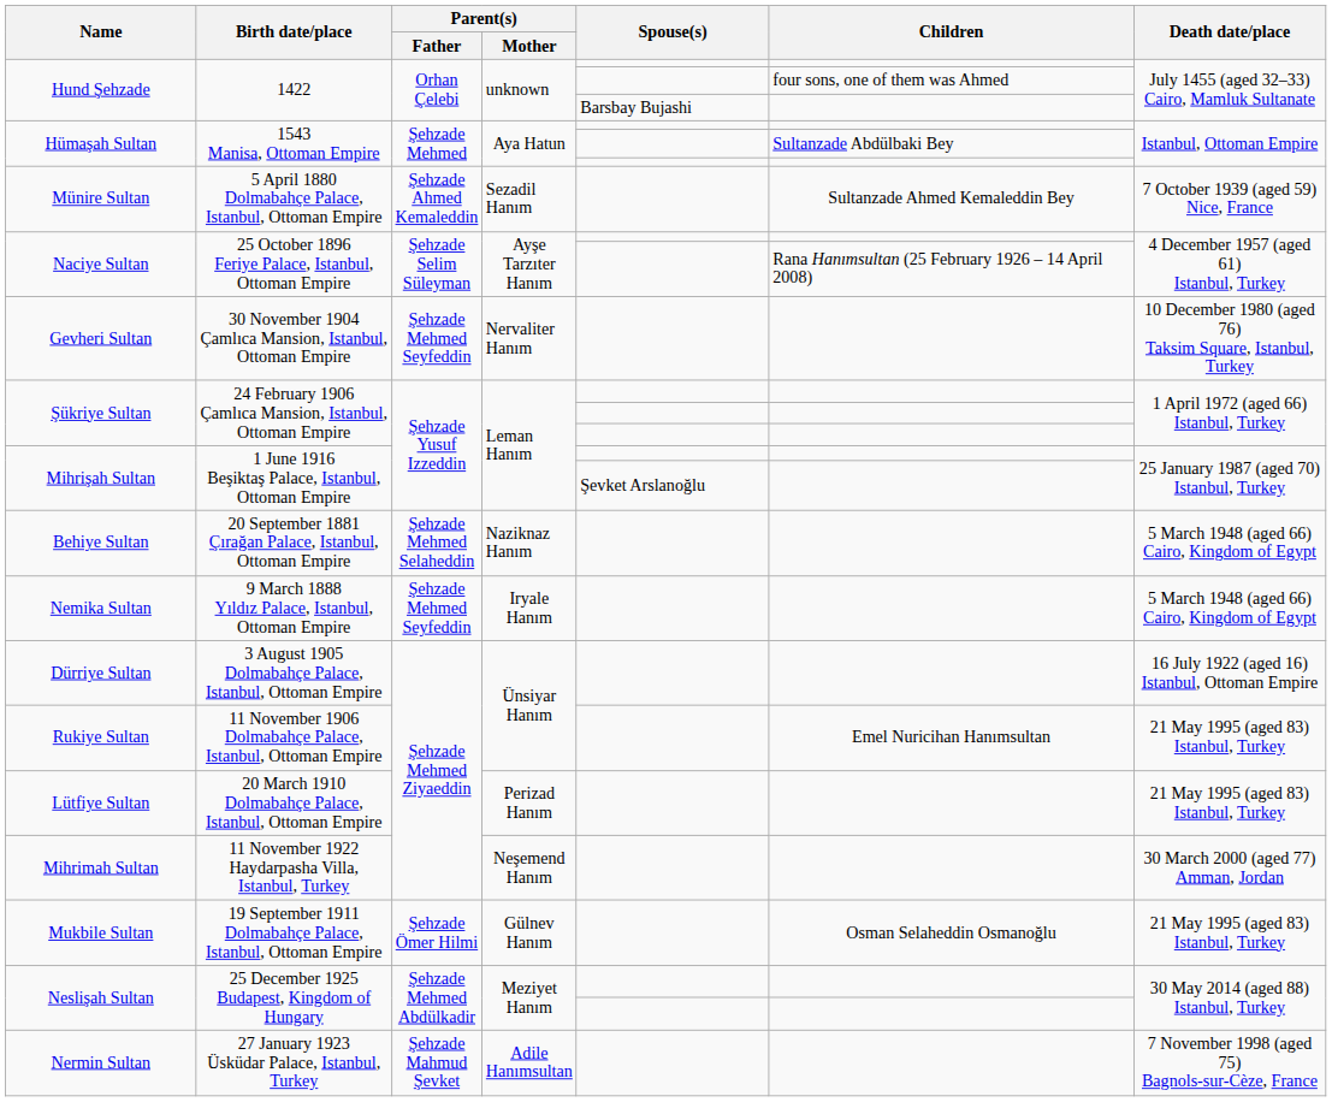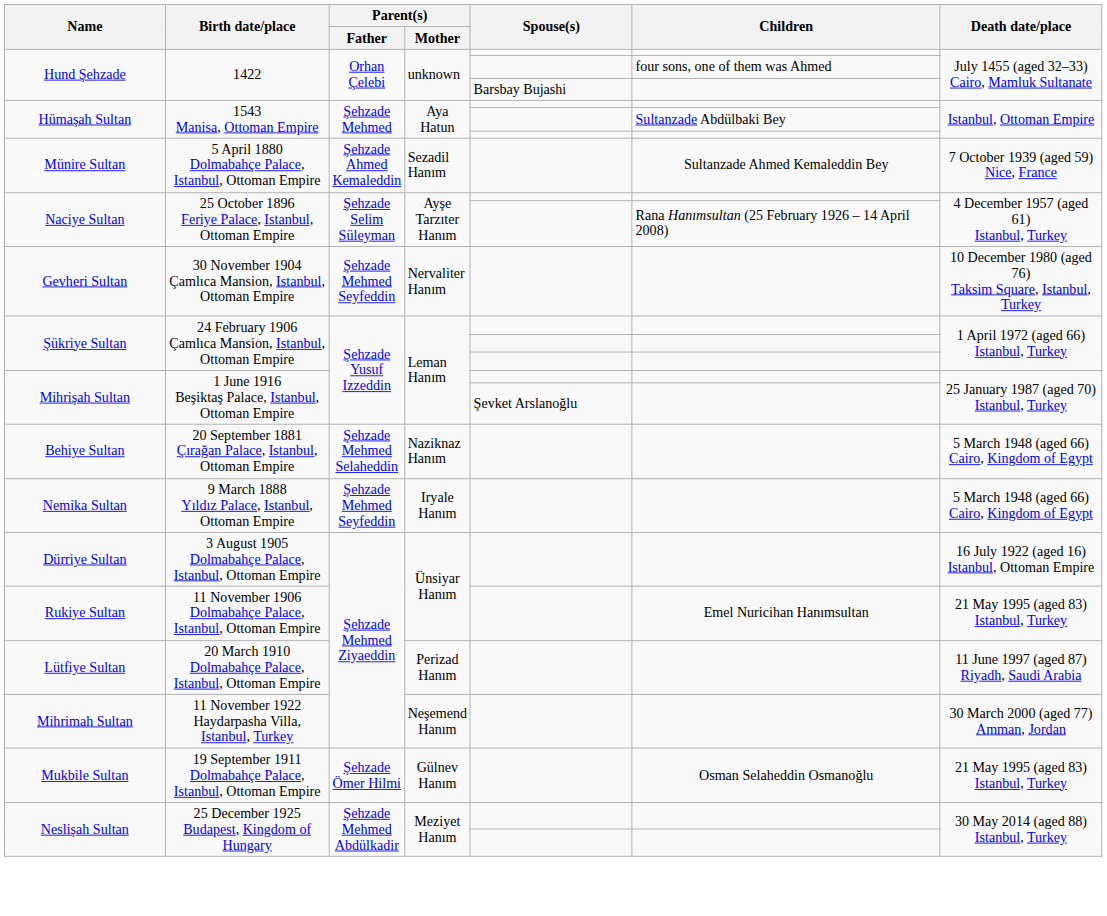 <table class="wikitable sortable">
 <tr>
 <th rowspan="2" scope="col" width="200px" data-sort-type="text">Name</th>
 <th rowspan="2" scope="col" width="200px" data-sort-type="text">Birth date/place</th>
 <th colspan="2" scope="col" width="400px" data-sort-type="text">Parent(s)</th>
 <th rowspan="2" scope="col" width="200px" data-sort-type="text">Spouse(s)</th>
 <th rowspan="2" scope="col" width="400px" data-sort-type="text">Children</th>
 <th rowspan="2" scope="col" width="200px" data-sort-type="text">Death date/place</th>
 </tr>
 <tr>
 <th>Father</th>
 <th>Mother</th>
 </tr>
 <tr>
 <td rowspan="3" align="center"><a href='#'>Hund Şehzade</a></td>
 <td rowspan="3" align="center"> 1422</td>
 <td rowspan="3" align="center"><a href='#'>Orhan Çelebi</a></td>
 <td rowspan="3">unknown</td>
 <td align="center"></td>
 <td align="center"></td>
 <td rowspan="3" align="center">July 1455 (aged 32–33) <br> <a href='#'>Cairo</a>, <a href='#'>Mamluk Sultanate</a></td>
 </tr>
 <tr>
 <td></td>
 <td>four sons, one of them was Ahmed</td>
 </tr>
 <tr>
 <td>Barsbay Bujashi</td>
 <td></td>
 </tr>
 <tr>
 <td rowspan="3" align="center"><a href='#'>Hümaşah Sultan</a></td>
 <td rowspan="3" align="center"> 1543 <br> <a href='#'>Manisa</a>, <a href='#'>Ottoman Empire</a></td>
 <td rowspan="3" align="center"><a href='#'>Şehzade Mehmed</a></td>
 <td rowspan="3" align="center">Aya Hatun</td>
 <td align="center"></td>
 <td align="center"></td>
 <td rowspan="3" align="center"><a href='#'>Istanbul</a>, <a href='#'>Ottoman Empire</a></td>
 </tr>
 <tr>
 <td></td>
 <td><a href='#'>Sultanzade</a> Abdülbaki Bey</td>
 </tr>
 <tr>
 <td></td>
 <td></td>
 </tr>
 <tr>
 <td align="center"><a href='#'>Münire Sultan</a></td>
 <td align="center">5 April 1880 <br> <a href='#'>Dolmabahçe Palace</a>, <a href='#'>Istanbul</a>, Ottoman Empire</td>
 <td align="center"><a href='#'>Şehzade Ahmed Kemaleddin</a></td>
 <td>Sezadil Hanım</td>
 <td align="center"></td>
 <td align="center">Sultanzade Ahmed Kemaleddin Bey</td>
 <td align="center">7 October 1939 (aged 59) <br> <a href='#'>Nice</a>, <a href='#'>France</a></td>
 </tr>
 <tr>
 <td rowspan="2" align="center"><a href='#'>Naciye Sultan</a></td>
 <td rowspan="2" align="center">25 October 1896 <br> <a href='#'>Feriye Palace</a>, <a href='#'>Istanbul</a>, Ottoman Empire</td>
 <td rowspan="2" align="center"><a href='#'>Şehzade Selim Süleyman</a></td>
 <td rowspan="2" align="center">Ayşe Tarzıter Hanım</td>
 <td align="center"></td>
 <td align="center"></td>
 <td rowspan="2" align="center">4 December 1957 (aged 61) <br> <a href='#'>Istanbul</a>, <a href='#'>Turkey</a></td>
 </tr>
 <tr>
 <td></td>
 <td>Rana <em>Hanımsultan</em> (25 February 1926 – 14 April 2008)</td>
 </tr>
 <tr>
 <td align="center"><a href='#'>Gevheri Sultan</a></td>
 <td align="center">30 November 1904 <br> Çamlıca Mansion, <a href='#'>Istanbul</a>, Ottoman Empire</td>
 <td align="center"><a href='#'>Şehzade Mehmed Seyfeddin</a></td>
 <td>Nervaliter Hanım</td>
 <td align="center"></td>
 <td align="center"></td>
 <td align="center">10 December 1980 (aged 76) <br> <a href='#'>Taksim Square</a>, <a href='#'>Istanbul</a>, <a href='#'>Turkey</a></td>
 </tr>
 <tr>
 <td rowspan="3" align="center"><a href='#'>Şükriye Sultan</a></td>
 <td rowspan="3" align="center">24 February 1906 <br> Çamlıca Mansion, <a href='#'>Istanbul</a>, Ottoman Empire</td>
 <td rowspan="5" align="center"><a href='#'>Şehzade Yusuf Izzeddin</a></td>
 <td rowspan="5">Leman Hanım</td>
 <td align="center"></td>
 <td align="center"></td>
 <td rowspan="3" align="center">1 April 1972 (aged 66) <br> <a href='#'>Istanbul</a>, <a href='#'>Turkey</a></td>
 </tr>
 <tr>
 <td></td>
 <td></td>
 </tr>
 <tr>
 <td></td>
 <td></td>
 </tr>
 <tr>
 <td rowspan="2" align="center"><a href='#'>Mihrişah Sultan</a></td>
 <td rowspan="2" align="center">1 June 1916 <br> Beşiktaş Palace, <a href='#'>Istanbul</a>, Ottoman Empire</td>
 <td align="center"></td>
 <td align="center"></td>
 <td rowspan="2" align="center">25 January 1987 (aged 70) <br> <a href='#'>Istanbul</a>, <a href='#'>Turkey</a></td>
 </tr>
 <tr>
 <td>Şevket Arslanoğlu</td>
 <td></td>
 </tr>
 <tr>
 <td align="center"><a href='#'>Behiye Sultan</a></td>
 <td align="center">20 September 1881 <br> <a href='#'>Çırağan Palace</a>, <a href='#'>Istanbul</a>, Ottoman Empire</td>
 <td align="center"><a href='#'>Şehzade Mehmed Selaheddin</a></td>
 <td>Naziknaz Hanım</td>
 <td align="center"></td>
 <td align="center"></td>
 <td align="center">5 March 1948 (aged 66) <br> <a href='#'>Cairo</a>, <a href='#'>Kingdom of Egypt</a></td>
 </tr>
 <tr>
 <td align="center"><a href='#'>Nemika Sultan</a></td>
 <td align="center">9 March 1888 <br> <a href='#'>Yıldız Palace</a>, <a href='#'>Istanbul</a>, Ottoman Empire</td>
 <td align="center"><a href='#'>Şehzade Mehmed Seyfeddin</a></td>
 <td align="center">Iryale Hanım</td>
 <td align="center"></td>
 <td align="center"></td>
 <td align="center">5 March 1948 (aged 66) <br> <a href='#'>Cairo</a>, <a href='#'>Kingdom of Egypt</a></td>
 </tr>
 <tr>
 <td align="center"><a href='#'>Dürriye Sultan</a></td>
 <td align="center">3 August 1905 <br> <a href='#'>Dolmabahçe Palace</a>, <a href='#'>Istanbul</a>, Ottoman Empire</td>
 <td rowspan="4" align="center"><a href='#'>Şehzade Mehmed Ziyaeddin</a></td>
 <td rowspan="2" align="center">Ünsiyar Hanım</td>
 <td align="center"></td>
 <td align="center"></td>
 <td align="center">16 July 1922 (aged 16) <br> <a href='#'>Istanbul</a>, Ottoman Empire</td>
 </tr>
 <tr>
 <td align="center"><a href='#'>Rukiye Sultan</a></td>
 <td align="center">11 November 1906 <br> <a href='#'>Dolmabahçe Palace</a>, <a href='#'>Istanbul</a>, Ottoman Empire</td>
 <td align="center"></td>
 <td align="center">Emel Nuricihan Hanımsultan</td>
 <td align="center">21 May 1995 (aged 83) <br> <a href='#'>Istanbul</a>, <a href='#'>Turkey</a></td>
 </tr>
 <tr>
 <td align="center"><a href='#'>Lütfiye Sultan</a></td>
 <td align="center">20 March 1910 <br> <a href='#'>Dolmabahçe Palace</a>, <a href='#'>Istanbul</a>, Ottoman Empire</td>
 <td align="center">Perizad Hanım</td>
 <td align="center"></td>
 <td align="center"></td>
-<td align="center">21 May 1995 (aged 83) <br> <a href='#'>Istanbul</a>, <a href='#'>Turkey</a></td>
+<td align="center">11 June 1997 (aged 87) <br> <a href='#'>Riyadh</a>, <a href='#'>Saudi Arabia</a></td>
 </tr>
 <tr>
 <td align="center"><a href='#'>Mihrimah Sultan</a></td>
 <td align="center">11 November 1922 <br> Haydarpasha Villa, <a href='#'>Istanbul</a>, <a href='#'>Turkey</a></td>
 <td align="center">Neşemend Hanım</td>
 <td align="center"></td>
 <td align="center"></td>
 <td align="center">30 March 2000 (aged 77) <br> <a href='#'>Amman</a>, <a href='#'>Jordan</a></td>
 </tr>
 <tr>
 <td align="center"><a href='#'>Mukbile Sultan</a></td>
 <td align="center">19 September 1911 <br> <a href='#'>Dolmabahçe Palace</a>, <a href='#'>Istanbul</a>, Ottoman Empire</td>
 <td align="center"><a href='#'>Şehzade Ömer Hilmi</a></td>
 <td align="center">Gülnev Hanım</td>
 <td align="center"></td>
 <td align="center">Osman Selaheddin Osmanoğlu</td>
 <td align="center">21 May 1995 (aged 83) <br> <a href='#'>Istanbul</a>, <a href='#'>Turkey</a></td>
 </tr>
 <tr>
 <td rowspan="2" align="center"><a href='#'>Neslişah Sultan</a></td>
 <td rowspan="2" align="center">25 December 1925 <br> <a href='#'>Budapest</a>, <a href='#'>Kingdom of Hungary</a></td>
 <td rowspan="2" align="center"><a href='#'>Şehzade Mehmed Abdülkadir</a></td>
 <td rowspan="2" align="center">Meziyet Hanım</td>
 <td align="center"></td>
 <td align="center"></td>
 <td rowspan="2" align="center">30 May 2014 (aged 88) <br> <a href='#'>Istanbul</a>, <a href='#'>Turkey</a></td>
 </tr>
 <tr>
 <td></td>
 <td></td>
 </tr>
-<tr>
-<td align="center"><a href='#'>Nermin Sultan</a></td>
-<td align="center">27 January 1923 <br> Üsküdar Palace, <a href='#'>Istanbul</a>, <a href='#'>Turkey</a></td>
-<td align="center"><a href='#'>Şehzade Mahmud Şevket</a></td>
-<td align="center"><a href='#'>Adile Hanımsultan</a></td>
-<td align="center"></td>
-<td align="center"></td>
-<td align="center">7 November 1998 (aged 75) <br> <a href='#'>Bagnols-sur-Cèze</a>, <a href='#'>France</a></td>
-</tr>
 </table>
